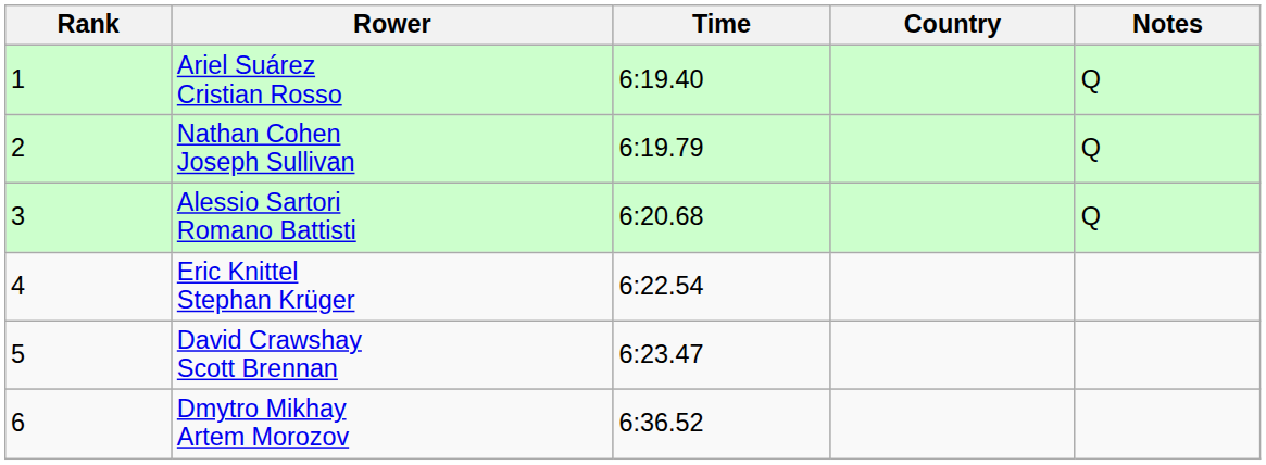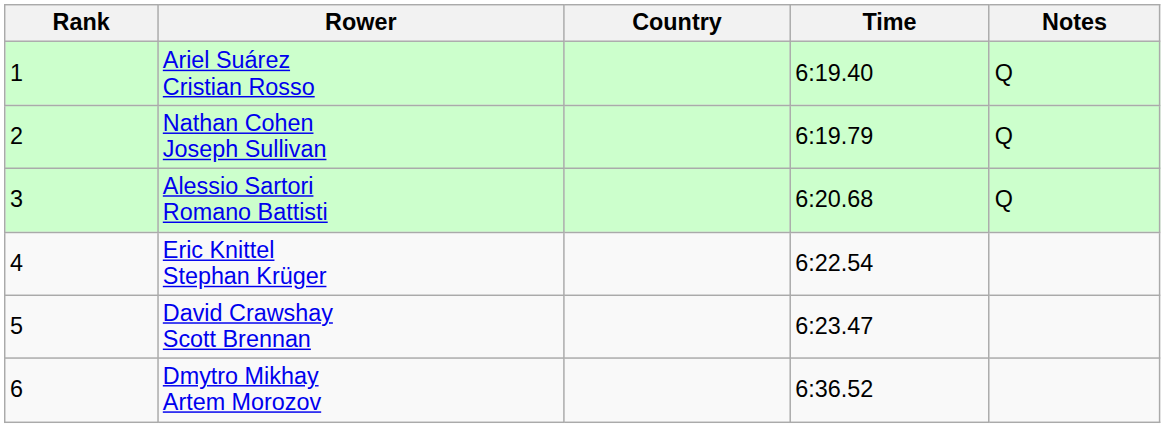 <table class="wikitable sortable" width=50%>
 <tr>
 <th>Rank</th>
 <th>Rower</th>
+<th>Country</th>
 <th>Time</th>
-<th>Country</th>
 <th>Notes</th>
 </tr>
 <tr bgcolor=ccffcc>
 <td>1</td>
 <td><a href='#'>Ariel Suárez</a><br><a href='#'>Cristian Rosso</a></td>
+<td></td>
 <td>6:19.40</td>
-<td></td>
 <td>Q</td>
 </tr>
 <tr bgcolor=ccffcc>
 <td>2</td>
 <td><a href='#'>Nathan Cohen</a><br><a href='#'>Joseph Sullivan</a></td>
+<td></td>
 <td>6:19.79</td>
-<td></td>
 <td>Q</td>
 </tr>
 <tr bgcolor=ccffcc>
 <td>3</td>
 <td><a href='#'>Alessio Sartori</a><br><a href='#'>Romano Battisti</a></td>
+<td></td>
 <td>6:20.68</td>
-<td></td>
 <td>Q</td>
 </tr>
 <tr>
 <td>4</td>
 <td><a href='#'>Eric Knittel</a><br><a href='#'>Stephan Krüger</a></td>
+<td></td>
 <td>6:22.54</td>
-<td></td>
 <td></td>
 </tr>
 <tr>
 <td>5</td>
 <td><a href='#'>David Crawshay</a><br><a href='#'>Scott Brennan</a></td>
+<td></td>
 <td>6:23.47</td>
-<td></td>
 <td></td>
 </tr>
 <tr>
 <td>6</td>
 <td><a href='#'>Dmytro Mikhay</a><br><a href='#'>Artem Morozov</a></td>
+<td></td>
 <td>6:36.52</td>
-<td></td>
 <td></td>
 </tr>
 </table>
